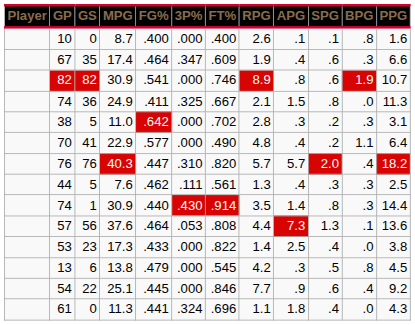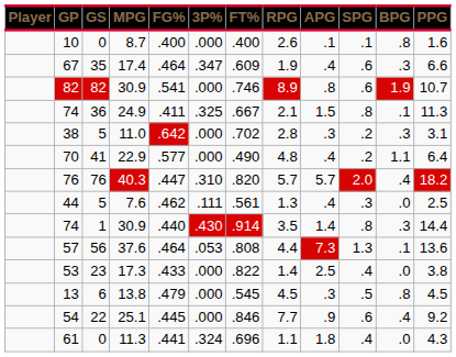 <table class="wikitable sortable" style="text-align:right;">
 <tr>
 <th style="background:#010101; color:#896C4C; border-top:#D50032 3px solid; border-bottom:#D50032 3px solid;">Player</th>
 <th style="background:#010101; color:#896C4C; border-top:#D50032 3px solid; border-bottom:#D50032 3px solid;">GP</th>
 <th style="background:#010101; color:#896C4C; border-top:#D50032 3px solid; border-bottom:#D50032 3px solid;">GS</th>
 <th style="background:#010101; color:#896C4C; border-top:#D50032 3px solid; border-bottom:#D50032 3px solid;">MPG</th>
 <th style="background:#010101; color:#896C4C; border-top:#D50032 3px solid; border-bottom:#D50032 3px solid;">FG%</th>
 <th style="background:#010101; color:#896C4C; border-top:#D50032 3px solid; border-bottom:#D50032 3px solid;">3P%</th>
 <th style="background:#010101; color:#896C4C; border-top:#D50032 3px solid; border-bottom:#D50032 3px solid;">FT%</th>
 <th style="background:#010101; color:#896C4C; border-top:#D50032 3px solid; border-bottom:#D50032 3px solid;">RPG</th>
 <th style="background:#010101; color:#896C4C; border-top:#D50032 3px solid; border-bottom:#D50032 3px solid;">APG</th>
 <th style="background:#010101; color:#896C4C; border-top:#D50032 3px solid; border-bottom:#D50032 3px solid;">SPG</th>
 <th style="background:#010101; color:#896C4C; border-top:#D50032 3px solid; border-bottom:#D50032 3px solid;">BPG</th>
 <th style="background:#010101; color:#896C4C; border-top:#D50032 3px solid; border-bottom:#D50032 3px solid;">PPG</th>
 </tr>
 <tr>
 <td></td>
 <td>10</td>
 <td>0</td>
 <td>8.7</td>
 <td>.400</td>
 <td>.000</td>
 <td>.400</td>
 <td>2.6</td>
 <td>.1</td>
 <td>.1</td>
 <td>.8</td>
 <td>1.6</td>
 </tr>
 <tr>
 <td></td>
 <td>67</td>
 <td>35</td>
 <td>17.4</td>
 <td>.464</td>
 <td>.347</td>
 <td>.609</td>
 <td>1.9</td>
 <td>.4</td>
 <td>.6</td>
 <td>.3</td>
 <td>6.6</td>
 </tr>
 <tr>
 <td></td>
 <td style="background:#d80303;color:white;">82</td>
 <td style="background:#d80303;color:white;">82</td>
 <td>30.9</td>
 <td>.541</td>
 <td>.000</td>
 <td>.746</td>
 <td style="background:#d80303;color:white;">8.9</td>
 <td>.8</td>
 <td>.6</td>
 <td style="background:#d80303;color:white;">1.9</td>
 <td>10.7</td>
 </tr>
 <tr>
 <td></td>
 <td>74</td>
 <td>36</td>
 <td>24.9</td>
 <td>.411</td>
 <td>.325</td>
 <td>.667</td>
 <td>2.1</td>
 <td>1.5</td>
 <td>.8</td>
-<td>.0</td>
+<td>.1</td>
 <td>11.3</td>
 </tr>
 <tr>
 <td></td>
 <td>38</td>
 <td>5</td>
 <td>11.0</td>
 <td style="background:#d80303;color:white;">.642</td>
 <td>.000</td>
 <td>.702</td>
 <td>2.8</td>
 <td>.3</td>
 <td>.2</td>
 <td>.3</td>
 <td>3.1</td>
 </tr>
 <tr>
 <td></td>
 <td>70</td>
 <td>41</td>
 <td>22.9</td>
 <td>.577</td>
 <td>.000</td>
 <td>.490</td>
 <td>4.8</td>
 <td>.4</td>
 <td>.2</td>
 <td>1.1</td>
 <td>6.4</td>
 </tr>
 <tr>
 <td></td>
 <td>76</td>
 <td>76</td>
 <td style="background:#d80303;color:white;">40.3</td>
 <td>.447</td>
 <td>.310</td>
 <td>.820</td>
 <td>5.7</td>
 <td>5.7</td>
 <td style="background:#d80303;color:white;">2.0</td>
 <td>.4</td>
 <td style="background:#d80303;color:white;">18.2</td>
 </tr>
 <tr>
 <td></td>
 <td>44</td>
 <td>5</td>
 <td>7.6</td>
 <td>.462</td>
 <td>.111</td>
 <td>.561</td>
 <td>1.3</td>
 <td>.4</td>
 <td>.3</td>
-<td>.3</td>
+<td>.0</td>
 <td>2.5</td>
 </tr>
 <tr>
 <td></td>
 <td>74</td>
 <td>1</td>
 <td>30.9</td>
 <td>.440</td>
 <td style="background:#d80303;color:white;">.430</td>
 <td style="background:#d80303;color:white;">.914</td>
 <td>3.5</td>
 <td>1.4</td>
 <td>.8</td>
 <td>.3</td>
 <td>14.4</td>
 </tr>
 <tr>
 <td></td>
 <td>57</td>
 <td>56</td>
 <td>37.6</td>
 <td>.464</td>
 <td>.053</td>
 <td>.808</td>
 <td>4.4</td>
 <td style="background:#d80303;color:white;">7.3</td>
 <td>1.3</td>
 <td>.1</td>
 <td>13.6</td>
 </tr>
 <tr>
 <td></td>
 <td>53</td>
 <td>23</td>
 <td>17.3</td>
 <td>.433</td>
 <td>.000</td>
 <td>.822</td>
 <td>1.4</td>
 <td>2.5</td>
 <td>.4</td>
 <td>.0</td>
 <td>3.8</td>
 </tr>
 <tr>
 <td></td>
 <td>13</td>
 <td>6</td>
 <td>13.8</td>
 <td>.479</td>
 <td>.000</td>
 <td>.545</td>
-<td>4.2</td>
+<td>4.5</td>
 <td>.3</td>
 <td>.5</td>
 <td>.8</td>
 <td>4.5</td>
 </tr>
 <tr>
 <td></td>
 <td>54</td>
 <td>22</td>
 <td>25.1</td>
 <td>.445</td>
 <td>.000</td>
 <td>.846</td>
 <td>7.7</td>
 <td>.9</td>
 <td>.6</td>
 <td>.4</td>
 <td>9.2</td>
 </tr>
 <tr>
 <td></td>
 <td>61</td>
 <td>0</td>
 <td>11.3</td>
 <td>.441</td>
 <td>.324</td>
 <td>.696</td>
 <td>1.1</td>
 <td>1.8</td>
 <td>.4</td>
 <td>.0</td>
 <td>4.3</td>
 </tr>
 </table>
